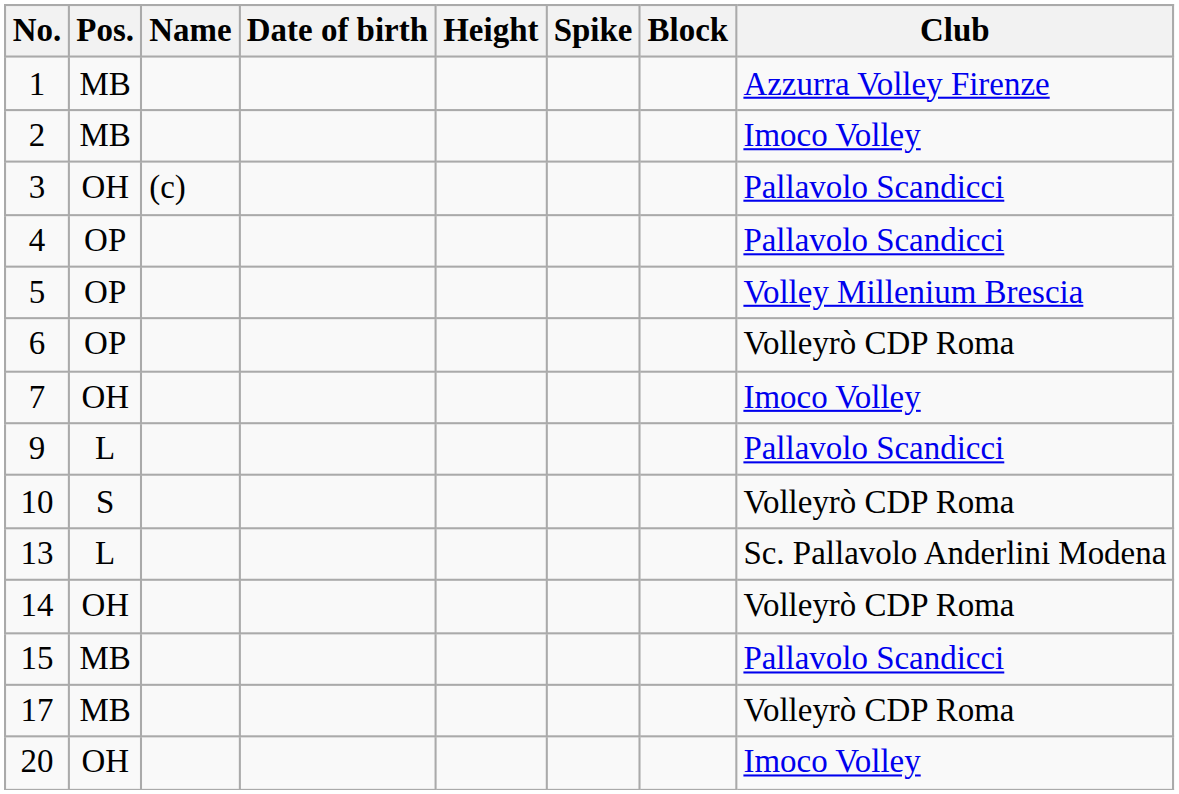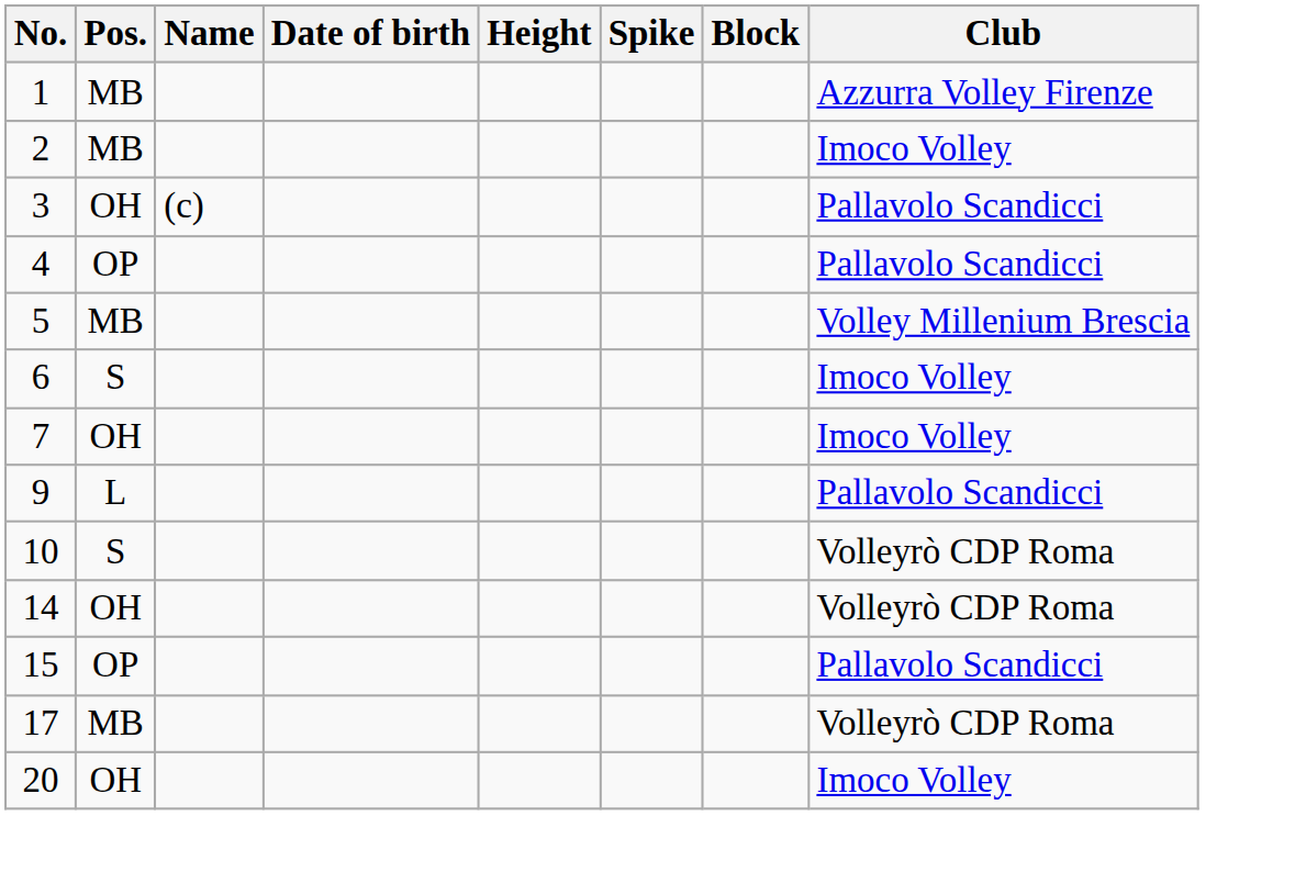 <table class="wikitable sortable" style="text-align:center">
 <tr>
 <th>No.</th>
 <th>Pos.</th>
 <th>Name</th>
 <th>Date of birth</th>
 <th>Height</th>
 <th>Spike</th>
 <th>Block</th>
 <th>Club</th>
 </tr>
 <tr>
 <td>1</td>
 <td>MB</td>
 <td align=left></td>
 <td align=left></td>
 <td></td>
 <td></td>
 <td></td>
 <td align=left> <a href='#'>Azzurra Volley Firenze</a></td>
 </tr>
 <tr>
 <td>2</td>
 <td>MB</td>
 <td align=left></td>
 <td align=left></td>
 <td></td>
 <td></td>
 <td></td>
 <td align=left> <a href='#'>Imoco Volley</a></td>
 </tr>
 <tr>
 <td>3</td>
 <td>OH</td>
 <td align=left> (c)</td>
 <td align=left></td>
 <td></td>
 <td></td>
 <td></td>
 <td align=left> <a href='#'>Pallavolo Scandicci</a></td>
 </tr>
 <tr>
 <td>4</td>
 <td>OP</td>
 <td align=left></td>
 <td align=left></td>
 <td></td>
 <td></td>
 <td></td>
 <td align=left> <a href='#'>Pallavolo Scandicci</a></td>
 </tr>
 <tr>
 <td>5</td>
-<td>OP</td>
+<td>MB</td>
 <td align=left></td>
 <td align=left></td>
 <td></td>
 <td></td>
 <td></td>
 <td align=left> <a href='#'>Volley Millenium Brescia</a></td>
 </tr>
 <tr>
 <td>6</td>
-<td>OP</td>
+<td>S</td>
 <td align=left></td>
 <td align=left></td>
 <td></td>
 <td></td>
 <td></td>
-<td align=left> Volleyrò CDP Roma</td>
+<td align=left> <a href='#'>Imoco Volley</a></td>
 </tr>
 <tr>
 <td>7</td>
 <td>OH</td>
 <td align=left></td>
 <td align=left></td>
 <td></td>
 <td></td>
 <td></td>
 <td align=left> <a href='#'>Imoco Volley</a></td>
 </tr>
 <tr>
 <td>9</td>
 <td>L</td>
 <td align=left></td>
 <td align=left></td>
 <td></td>
 <td></td>
 <td></td>
 <td align=left> <a href='#'>Pallavolo Scandicci</a></td>
 </tr>
 <tr>
 <td>10</td>
 <td>S</td>
 <td align=left></td>
 <td align=left></td>
 <td></td>
 <td></td>
 <td></td>
 <td align=left> Volleyrò CDP Roma</td>
 </tr>
 <tr>
-<td>13</td>
-<td>L</td>
-<td align=left></td>
-<td align=left></td>
-<td></td>
-<td></td>
-<td></td>
-<td align=left> Sc. Pallavolo Anderlini Modena</td>
-</tr>
-<tr>
 <td>14</td>
 <td>OH</td>
 <td align=left></td>
 <td align=left></td>
 <td></td>
 <td></td>
 <td></td>
 <td align=left> Volleyrò CDP Roma</td>
 </tr>
 <tr>
 <td>15</td>
-<td>MB</td>
+<td>OP</td>
 <td align=left></td>
 <td align=left></td>
 <td></td>
 <td></td>
 <td></td>
 <td align=left> <a href='#'>Pallavolo Scandicci</a></td>
 </tr>
 <tr>
 <td>17</td>
 <td>MB</td>
 <td align=left></td>
 <td align=left></td>
 <td></td>
 <td></td>
 <td></td>
 <td align=left> Volleyrò CDP Roma</td>
 </tr>
 <tr>
 <td>20</td>
 <td>OH</td>
 <td align=left></td>
 <td align=left></td>
 <td></td>
 <td></td>
 <td></td>
 <td align=left> <a href='#'>Imoco Volley</a></td>
 </tr>
 </table>
